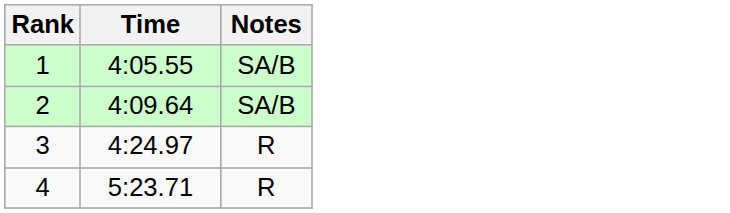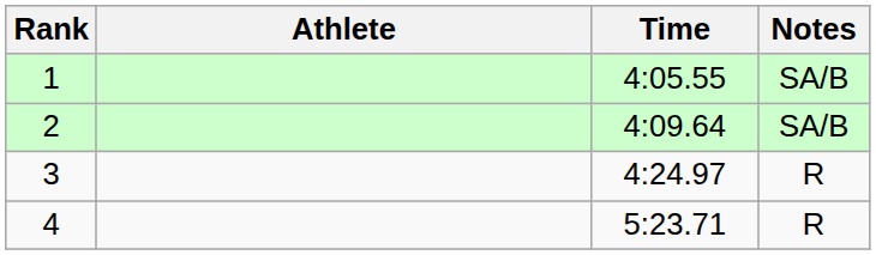 <table class=wikitable style="text-align:center">
 <tr>
 <th width=40>Rank</th>
+<th width=250>Athlete</th>
 <th width=80>Time</th>
 <th width=50>Notes</th>
 </tr>
 <tr bgcolor="ccffcc">
 <td>1</td>
+<td align=left></td>
 <td>4:05.55</td>
 <td>SA/B</td>
 </tr>
 <tr bgcolor="ccffcc">
 <td>2</td>
+<td align=left></td>
 <td>4:09.64</td>
 <td>SA/B</td>
 </tr>
 <tr>
 <td>3</td>
+<td align=left></td>
 <td>4:24.97</td>
 <td>R</td>
 </tr>
 <tr>
 <td>4</td>
+<td align=left></td>
 <td>5:23.71</td>
 <td>R</td>
 </tr>
 </table>
